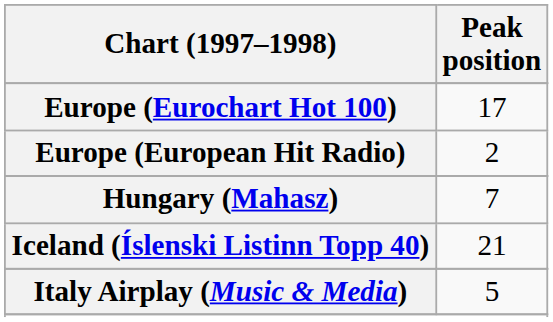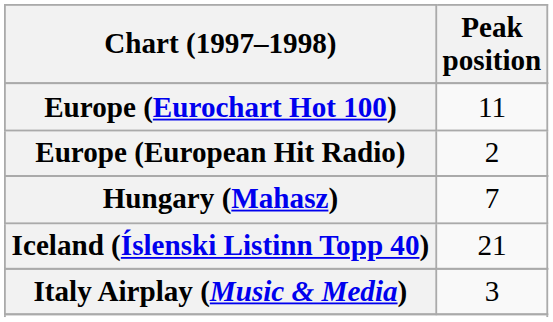 <table class="wikitable sortable plainrowheaders" style="text-align:center">
 <tr>
 <th>Chart (1997–1998)</th>
 <th>Peak<br>position</th>
 </tr>
 <tr>
 </tr>
 <tr>
 </tr>
 <tr>
 </tr>
 <tr>
 </tr>
 <tr>
 </tr>
 <tr>
 </tr>
 <tr>
 <th scope="row">Europe (<a href='#'>Eurochart Hot 100</a>)</th>
-<td>17</td>
+<td>11</td>
 </tr>
 <tr>
 <th scope="row">Europe (European Hit Radio)</th>
 <td align="center">2</td>
 </tr>
 <tr>
 </tr>
 <tr>
 </tr>
 <tr>
 </tr>
 <tr>
 <th scope="row">Hungary (<a href='#'>Mahasz</a>)</th>
 <td>7</td>
 </tr>
 <tr>
 <th scope="row">Iceland (<a href='#'>Íslenski Listinn Topp 40</a>)</th>
 <td>21</td>
 </tr>
 <tr>
 </tr>
 <tr>
 <th scope="row">Italy Airplay (<em><a href='#'>Music & Media</a></em>)</th>
-<td>5</td>
+<td>3</td>
 </tr>
 <tr>
 </tr>
 <tr>
 </tr>
 <tr>
 </tr>
 <tr>
 </tr>
 <tr>
 </tr>
 <tr>
 </tr>
 <tr>
 </tr>
 <tr>
 </tr>
 <tr>
 </tr>
 <tr>
 </tr>
 </table>
